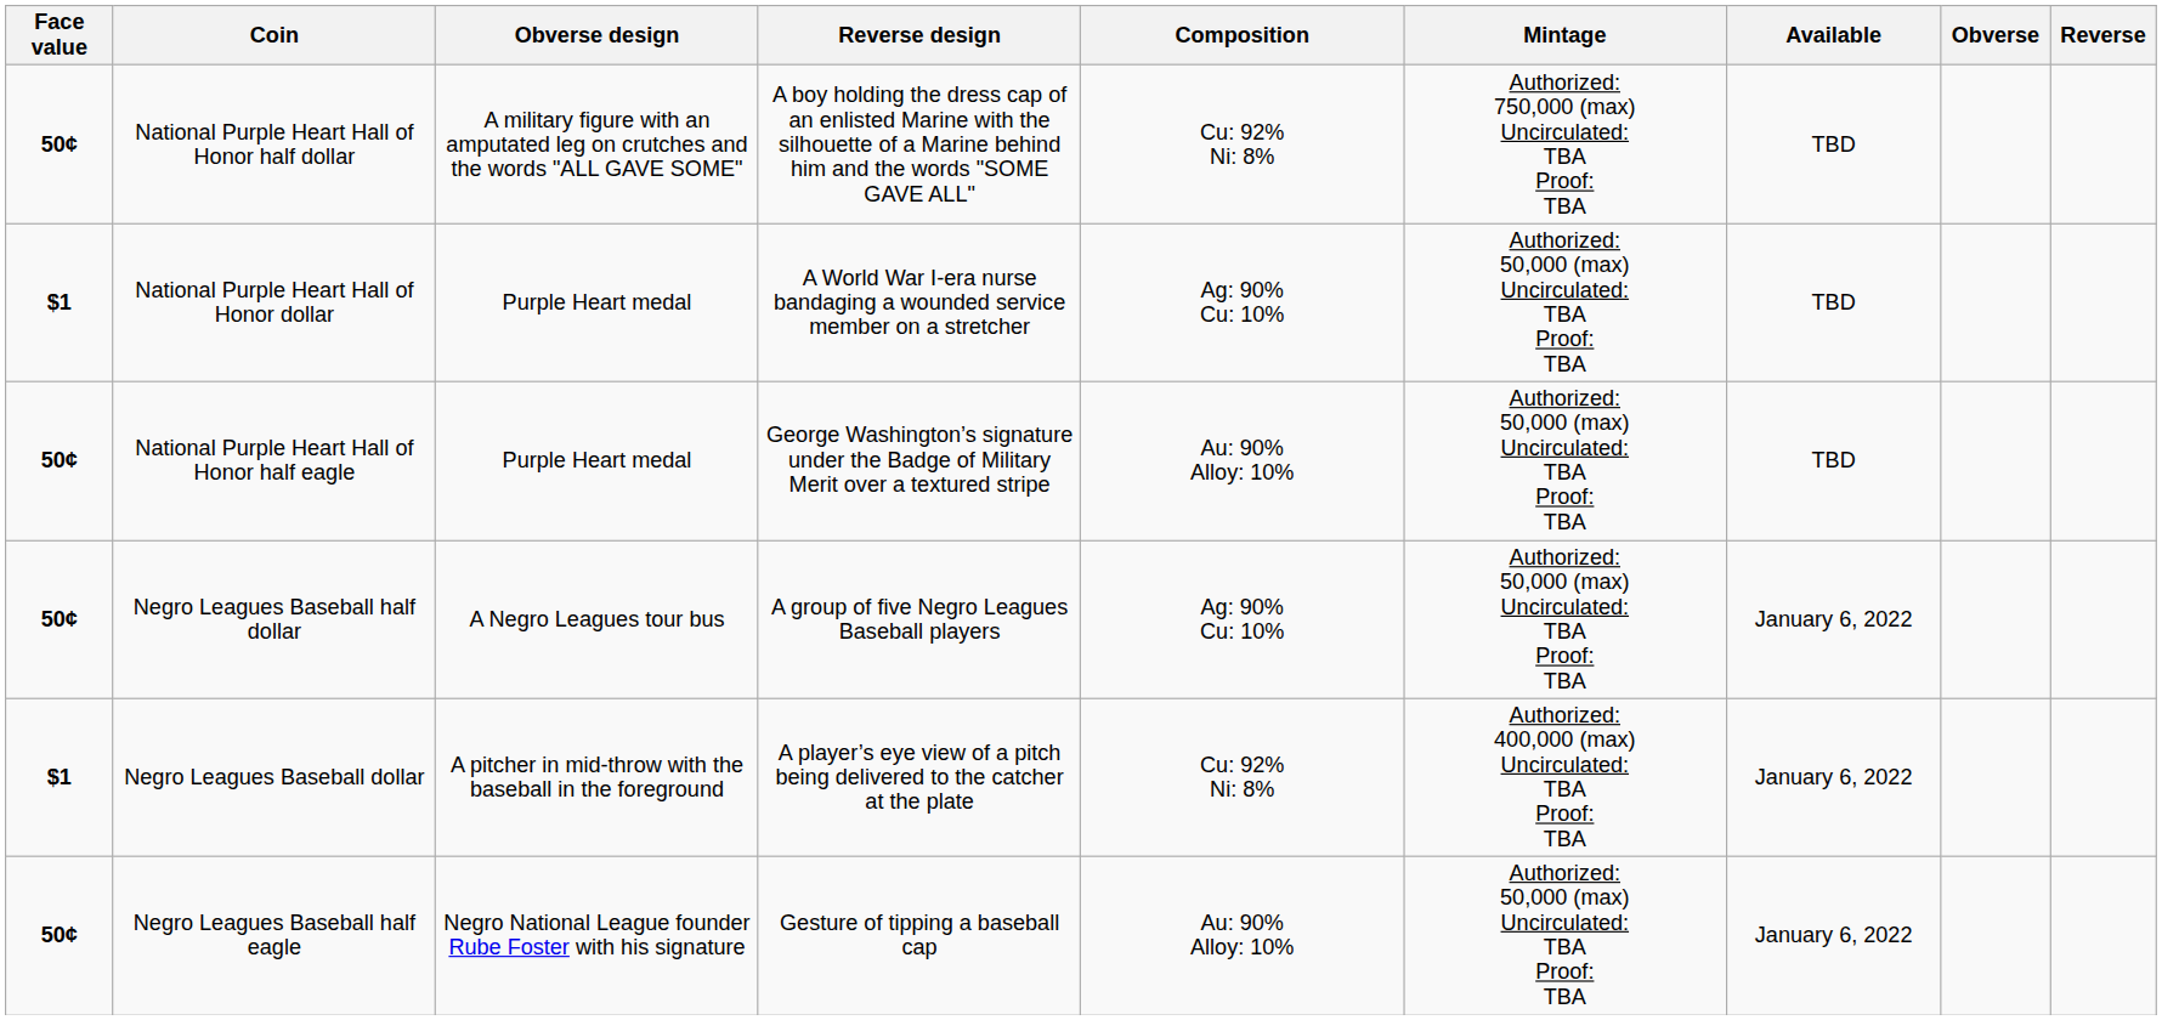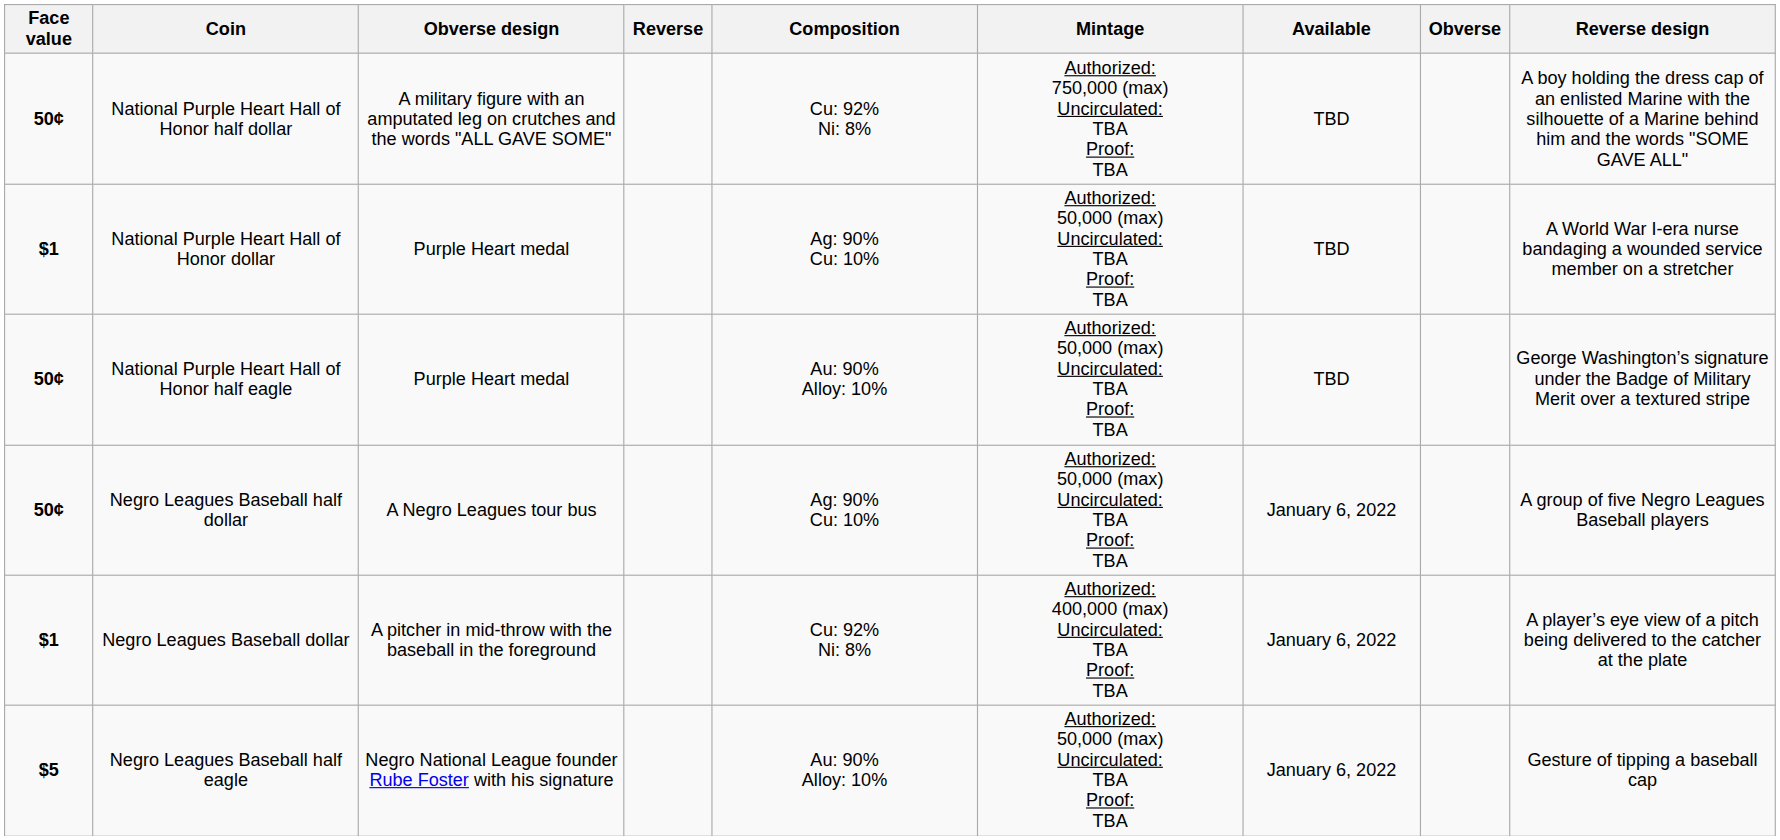 <table class="wikitable">
 <tr>
 <th width="5%">Face value</th>
 <th width="15%">Coin</th>
 <th width="15%">Obverse design</th>
-<th width="15%">Reverse design</th>
+<th>Reverse</th>
 <th width="15%">Composition</th>
 <th width="15%">Mintage</th>
 <th width="10%">Available</th>
 <th>Obverse</th>
-<th>Reverse</th>
+<th width="15%">Reverse design</th>
 </tr>
 <tr>
 <td align="center"><strong>50¢</strong></td>
 <td align="center">National Purple Heart Hall of Honor half dollar</td>
 <td align="center">A military figure with an amputated leg on crutches and the words "ALL GAVE SOME"</td>
-<td align="center">A boy holding the dress cap of an enlisted Marine with the silhouette of a Marine behind him and the words "SOME GAVE ALL"</td>
+<td></td>
 <td align="center">Cu: 92%<br>Ni: 8%</td>
 <td align="center"><u>Authorized:</u><br>750,000 (max)<br><u>Uncirculated:</u><br>TBA<br><u>Proof:</u><br>TBA</td>
 <td align="center">TBD</td>
 <td></td>
-<td></td>
+<td align="center">A boy holding the dress cap of an enlisted Marine with the silhouette of a Marine behind him and the words "SOME GAVE ALL"</td>
 </tr>
 <tr>
 <td align="center"><strong>$1</strong></td>
 <td align="center">National Purple Heart Hall of Honor dollar</td>
 <td align="center">Purple Heart medal</td>
-<td align="center">A World War I-era nurse bandaging a wounded service member on a stretcher</td>
+<td></td>
 <td align="center">Ag: 90%<br>Cu: 10%</td>
 <td align="center"><u>Authorized:</u><br>50,000 (max)<br><u>Uncirculated:</u><br>TBA<br><u>Proof:</u><br>TBA</td>
 <td align="center">TBD</td>
 <td></td>
-<td></td>
+<td align="center">A World War I-era nurse bandaging a wounded service member on a stretcher</td>
 </tr>
 <tr>
 <td align="center"><strong>50¢</strong></td>
 <td align="center">National Purple Heart Hall of Honor half eagle</td>
 <td align="center">Purple Heart medal</td>
-<td align="center">George Washington’s signature under the Badge of Military Merit over a textured stripe</td>
+<td></td>
 <td align="center">Au: 90%<br>Alloy: 10%</td>
 <td align="center"><u>Authorized:</u><br>50,000 (max)<br><u>Uncirculated:</u><br>TBA<br><u>Proof:</u><br>TBA</td>
 <td align="center">TBD</td>
 <td></td>
-<td></td>
+<td align="center">George Washington’s signature under the Badge of Military Merit over a textured stripe</td>
 </tr>
 <tr>
 <td align="center"><strong>50¢</strong></td>
 <td align="center">Negro Leagues Baseball half dollar</td>
 <td align="center">A Negro Leagues tour bus</td>
-<td align="center">A group of five Negro Leagues Baseball players</td>
+<td></td>
 <td align="center">Ag: 90%<br>Cu: 10%</td>
 <td align="center"><u>Authorized:</u><br>50,000 (max)<br><u>Uncirculated:</u><br>TBA<br><u>Proof:</u><br>TBA</td>
 <td align="center">January 6, 2022</td>
 <td></td>
-<td></td>
+<td align="center">A group of five Negro Leagues Baseball players</td>
 </tr>
 <tr>
 <td align="center"><strong>$1</strong></td>
 <td align="center">Negro Leagues Baseball dollar</td>
 <td align="center">A pitcher in mid-throw with the baseball in the foreground</td>
-<td align="center">A player’s eye view of a pitch being delivered to the catcher at the plate</td>
+<td></td>
 <td align="center">Cu: 92%<br>Ni: 8%</td>
 <td align="center"><u>Authorized:</u><br>400,000 (max)<br><u>Uncirculated:</u><br>TBA<br><u>Proof:</u><br>TBA</td>
 <td align="center">January 6, 2022</td>
 <td></td>
-<td></td>
+<td align="center">A player’s eye view of a pitch being delivered to the catcher at the plate</td>
 </tr>
 <tr>
-<td align="center"><strong>50¢</strong></td>
+<td align="center"><strong>$5</strong></td>
 <td align="center">Negro Leagues Baseball half eagle</td>
 <td align="center">Negro National League founder <a href='#'>Rube Foster</a> with his signature</td>
-<td align="center">Gesture of tipping a baseball cap</td>
+<td></td>
 <td align="center">Au: 90%<br>Alloy: 10%</td>
 <td align="center"><u>Authorized:</u><br>50,000 (max)<br><u>Uncirculated:</u><br>TBA<br><u>Proof:</u><br>TBA</td>
 <td align="center">January 6, 2022</td>
 <td></td>
-<td></td>
+<td align="center">Gesture of tipping a baseball cap</td>
 </tr>
 </table>
